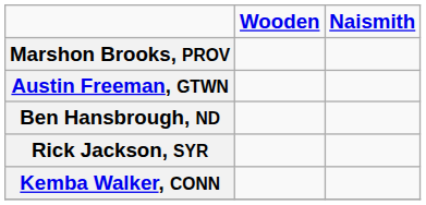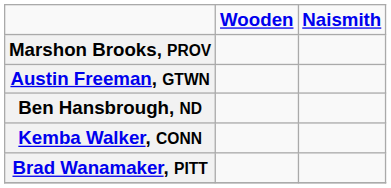 <table class="wikitable" style="white-space:nowrap; font-size:90%;">
 <tr>
 <td></td>
 <td><strong><a href='#'>Wooden</a></strong></td>
 <td><strong><a href='#'>Naismith</a></strong></td>
 </tr>
 <tr>
 <th>Marshon Brooks, <small>PROV</small></th>
 <td></td>
 <td></td>
 </tr>
 <tr>
 <th><a href='#'>Austin Freeman</a>, <small>GTWN</small></th>
 <td></td>
 <td></td>
 </tr>
 <tr>
 <th>Ben Hansbrough, <small>ND</small></th>
 <td></td>
 <td></td>
 </tr>
 <tr>
-<th>Rick Jackson, <small>SYR</small></th>
+<th><a href='#'>Kemba Walker</a>, <small>CONN</small></th>
 <td></td>
 <td></td>
 </tr>
 <tr>
-<th><a href='#'>Kemba Walker</a>, <small>CONN</small></th>
+<th><a href='#'>Brad Wanamaker</a>, <small>PITT</small></th>
 <td></td>
 <td></td>
 </tr>
 <tr>
 </tr>
 </table>
